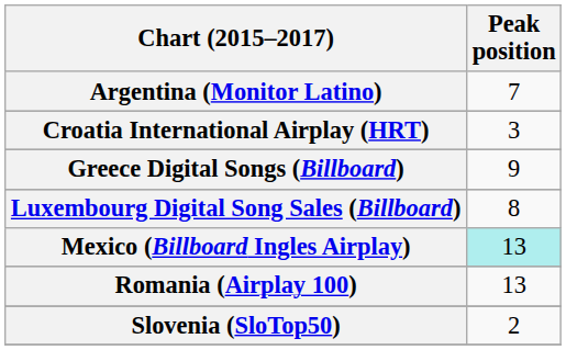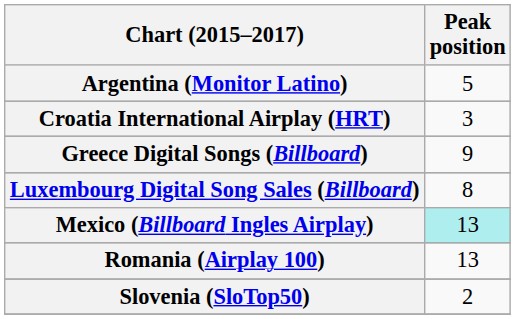 <table class="wikitable sortable plainrowheaders" style="text-align:center">
 <tr>
 <th scope="col">Chart (2015–2017)</th>
 <th scope="col">Peak<br>position</th>
 </tr>
 <tr>
 <th scope="row">Argentina (<a href='#'>Monitor Latino</a>)</th>
-<td>7</td>
+<td>5</td>
 </tr>
 <tr>
 </tr>
 <tr>
 </tr>
 <tr>
 </tr>
 <tr>
 </tr>
 <tr>
 </tr>
 <tr>
 <th scope="row">Croatia International Airplay (<a href='#'>HRT</a>)</th>
 <td>3</td>
 </tr>
 <tr>
 </tr>
 <tr>
 </tr>
 <tr>
 </tr>
 <tr>
 </tr>
 <tr>
 </tr>
 <tr>
 </tr>
 <tr>
 <th scope="row">Greece Digital Songs (<em><a href='#'>Billboard</a></em>)</th>
 <td>9</td>
 </tr>
 <tr>
 </tr>
 <tr>
 </tr>
 <tr>
 </tr>
 <tr>
 </tr>
 <tr>
 <th scope="row"><a href='#'>Luxembourg Digital Song Sales</a> (<em><a href='#'>Billboard</a></em>)</th>
 <td>8</td>
 </tr>
 <tr>
 <th scope="row">Mexico (<a href='#'><em>Billboard</em> Ingles Airplay</a>)</th>
 <td style="background: paleturquoise;">13</td>
 </tr>
 <tr>
 </tr>
 <tr>
 </tr>
 <tr>
 </tr>
 <tr>
 </tr>
 <tr>
 </tr>
 <tr>
 <th scope="row">Romania (<a href='#'>Airplay 100</a>)</th>
 <td>13</td>
 </tr>
 <tr>
 </tr>
 <tr>
 </tr>
 <tr>
 </tr>
 <tr>
 <th scope="row">Slovenia (<a href='#'>SloTop50</a>)</th>
 <td>2</td>
 </tr>
 <tr>
 </tr>
 <tr>
 </tr>
 <tr>
 </tr>
 <tr>
 </tr>
 <tr>
 </tr>
 <tr>
 </tr>
 </table>
